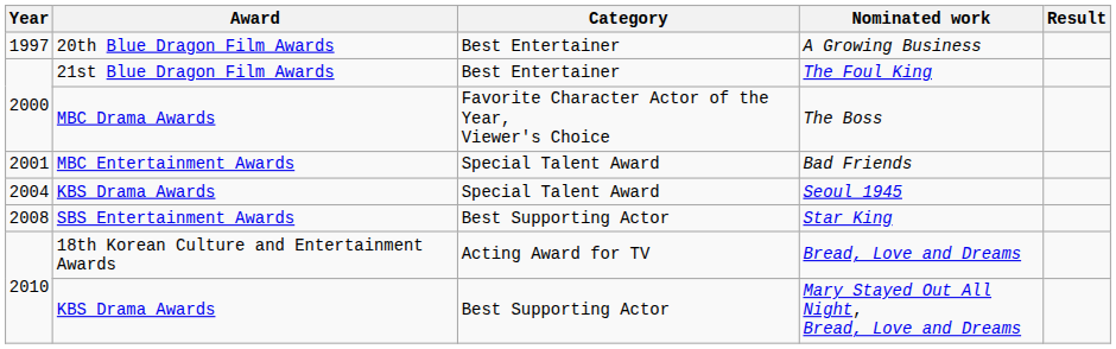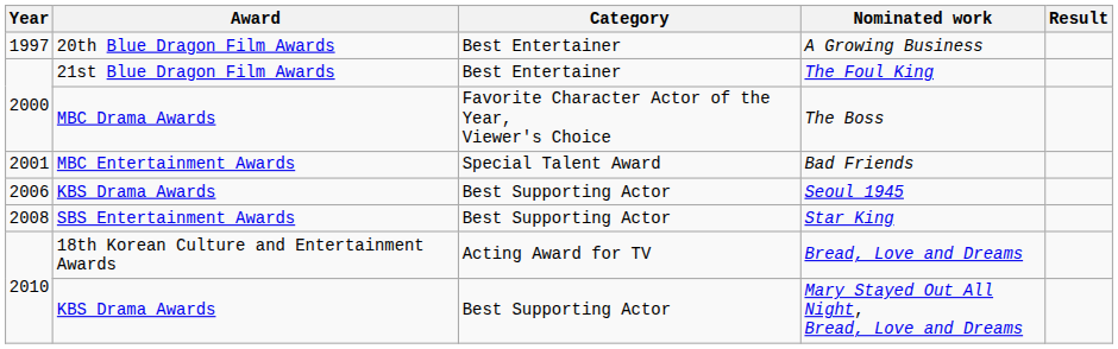 <table class="wikitable">
 <tr>
 <th>Year</th>
 <th>Award</th>
 <th>Category</th>
 <th>Nominated work</th>
 <th>Result</th>
 </tr>
 <tr>
 <td>1997</td>
 <td>20th <a href='#'>Blue Dragon Film Awards</a></td>
 <td>Best Entertainer</td>
 <td><em>A Growing Business</em></td>
 <td></td>
 </tr>
 <tr>
 <td rowspan=2>2000</td>
 <td>21st <a href='#'>Blue Dragon Film Awards</a></td>
 <td>Best Entertainer</td>
 <td><em><a href='#'>The Foul King</a></em></td>
 <td></td>
 </tr>
 <tr>
 <td><a href='#'>MBC Drama Awards</a></td>
 <td>Favorite Character Actor of the Year, <br> Viewer's Choice</td>
 <td><em>The Boss</em></td>
 <td></td>
 </tr>
 <tr>
 <td>2001</td>
 <td><a href='#'>MBC Entertainment Awards</a></td>
 <td>Special Talent Award</td>
 <td><em>Bad Friends</em></td>
 <td></td>
 </tr>
 <tr>
-<td>2004</td>
+<td>2006</td>
 <td><a href='#'>KBS Drama Awards</a></td>
-<td>Special Talent Award</td>
+<td>Best Supporting Actor</td>
 <td><em><a href='#'>Seoul 1945</a></em></td>
 <td></td>
 </tr>
 <tr>
 <td>2008</td>
 <td><a href='#'>SBS Entertainment Awards</a></td>
 <td>Best Supporting Actor</td>
 <td><em><a href='#'>Star King</a></em></td>
 <td></td>
 </tr>
 <tr>
 <td rowspan=2>2010</td>
 <td>18th Korean Culture and Entertainment Awards</td>
 <td>Acting Award for TV</td>
 <td><em><a href='#'>Bread, Love and Dreams</a></em></td>
 <td></td>
 </tr>
 <tr>
 <td><a href='#'>KBS Drama Awards</a></td>
 <td>Best Supporting Actor</td>
 <td><em><a href='#'>Mary Stayed Out All Night</a></em>, <br> <em><a href='#'>Bread, Love and Dreams</a></em></td>
 <td></td>
 </tr>
 </table>
